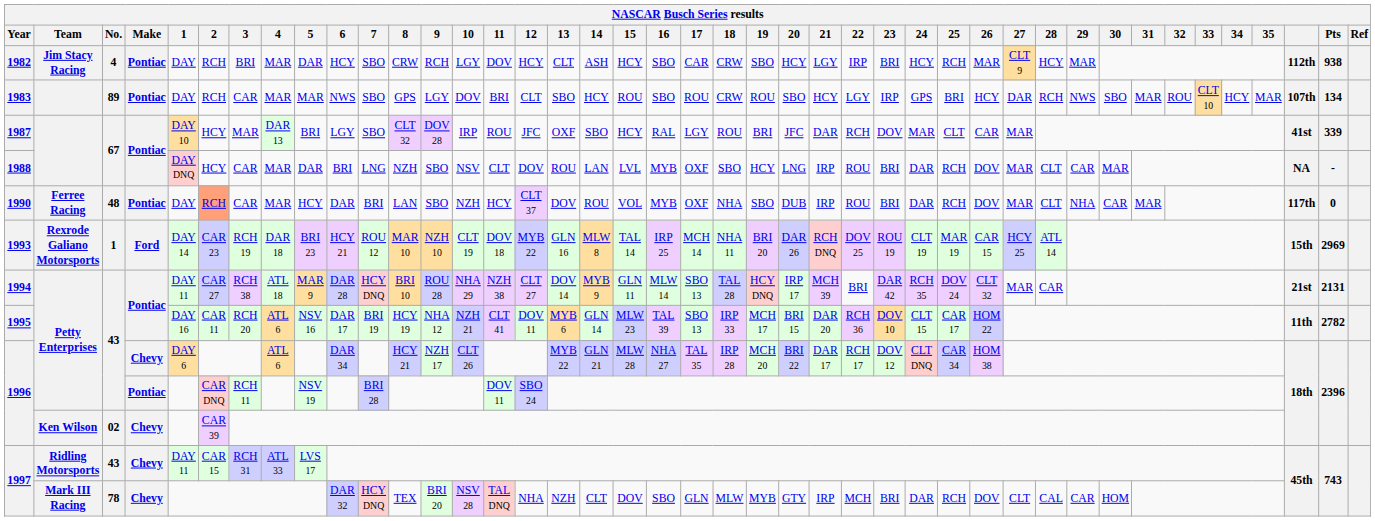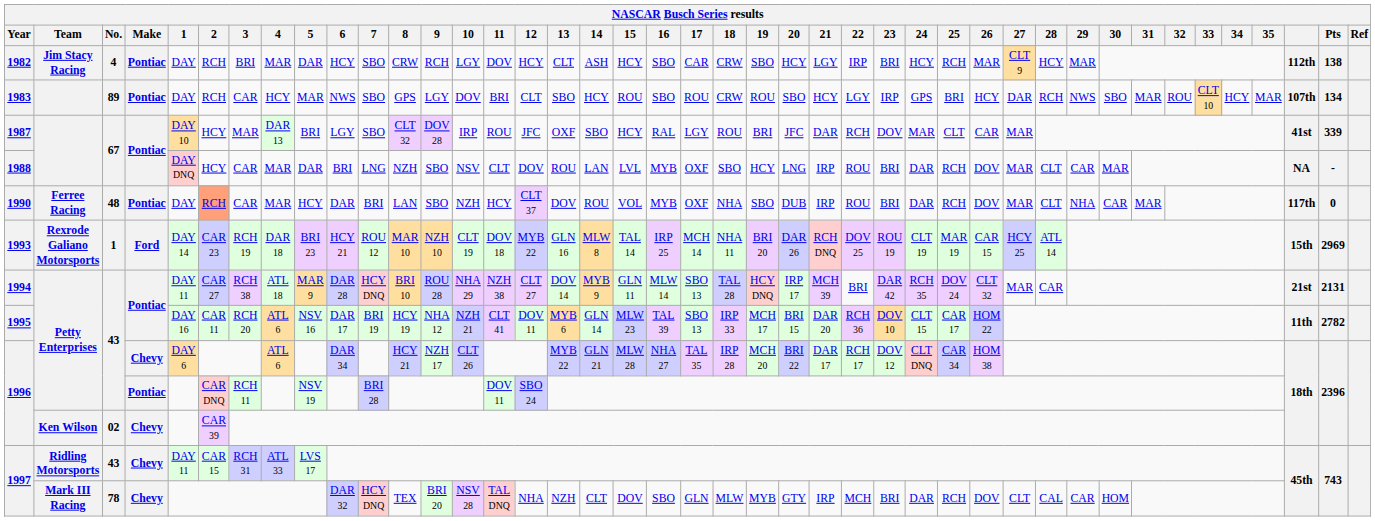 <table class="wikitable" style="text-align:center; font-size:75%">
 <tr>
 <th colspan=42><a href='#'>NASCAR</a> <a href='#'>Busch Series</a> results</th>
 </tr>
 <tr>
 <th>Year</th>
 <th>Team</th>
 <th>No.</th>
 <th>Make</th>
 <th>1</th>
 <th>2</th>
 <th>3</th>
 <th>4</th>
 <th>5</th>
 <th>6</th>
 <th>7</th>
 <th>8</th>
 <th>9</th>
 <th>10</th>
 <th>11</th>
 <th>12</th>
 <th>13</th>
 <th>14</th>
 <th>15</th>
 <th>16</th>
 <th>17</th>
 <th>18</th>
 <th>19</th>
 <th>20</th>
 <th>21</th>
 <th>22</th>
 <th>23</th>
 <th>24</th>
 <th>25</th>
 <th>26</th>
 <th>27</th>
 <th>28</th>
 <th>29</th>
 <th>30</th>
 <th>31</th>
 <th>32</th>
 <th>33</th>
 <th>34</th>
 <th>35</th>
 <th></th>
 <th>Pts</th>
 <th>Ref</th>
 </tr>
 <tr>
 <th><a href='#'>1982</a></th>
 <th><a href='#'>Jim Stacy Racing</a></th>
 <th>4</th>
 <th><a href='#'>Pontiac</a></th>
 <td><a href='#'>DAY</a></td>
 <td><a href='#'>RCH</a></td>
 <td><a href='#'>BRI</a></td>
 <td><a href='#'>MAR</a></td>
 <td><a href='#'>DAR</a></td>
 <td><a href='#'>HCY</a></td>
 <td><a href='#'>SBO</a></td>
 <td><a href='#'>CRW</a></td>
 <td><a href='#'>RCH</a></td>
 <td><a href='#'>LGY</a></td>
 <td><a href='#'>DOV</a></td>
 <td><a href='#'>HCY</a></td>
 <td><a href='#'>CLT</a></td>
 <td><a href='#'>ASH</a></td>
 <td><a href='#'>HCY</a></td>
 <td><a href='#'>SBO</a></td>
 <td><a href='#'>CAR</a></td>
 <td><a href='#'>CRW</a></td>
 <td><a href='#'>SBO</a></td>
 <td><a href='#'>HCY</a></td>
 <td><a href='#'>LGY</a></td>
 <td><a href='#'>IRP</a></td>
 <td><a href='#'>BRI</a></td>
 <td><a href='#'>HCY</a></td>
 <td><a href='#'>RCH</a></td>
 <td><a href='#'>MAR</a></td>
 <td style="background:#FFDF9F;"><a href='#'>CLT</a><br><small>9</small></td>
 <td><a href='#'>HCY</a></td>
 <td><a href='#'>MAR</a></td>
 <td colspan=6></td>
 <th>112th</th>
-<th>938</th>
+<th>138</th>
 <th></th>
 </tr>
 <tr>
 <th><a href='#'>1983</a></th>
 <th></th>
 <th>89</th>
 <th><a href='#'>Pontiac</a></th>
 <td><a href='#'>DAY</a></td>
 <td><a href='#'>RCH</a></td>
 <td><a href='#'>CAR</a></td>
-<td><a href='#'>MAR</a></td>
+<td><a href='#'>HCY</a></td>
 <td><a href='#'>MAR</a></td>
 <td><a href='#'>NWS</a></td>
 <td><a href='#'>SBO</a></td>
 <td><a href='#'>GPS</a></td>
 <td><a href='#'>LGY</a></td>
 <td><a href='#'>DOV</a></td>
 <td><a href='#'>BRI</a></td>
 <td><a href='#'>CLT</a></td>
 <td><a href='#'>SBO</a></td>
 <td><a href='#'>HCY</a></td>
 <td><a href='#'>ROU</a></td>
 <td><a href='#'>SBO</a></td>
 <td><a href='#'>ROU</a></td>
 <td><a href='#'>CRW</a></td>
 <td><a href='#'>ROU</a></td>
 <td><a href='#'>SBO</a></td>
 <td><a href='#'>HCY</a></td>
 <td><a href='#'>LGY</a></td>
 <td><a href='#'>IRP</a></td>
 <td><a href='#'>GPS</a></td>
 <td><a href='#'>BRI</a></td>
 <td><a href='#'>HCY</a></td>
 <td><a href='#'>DAR</a></td>
 <td><a href='#'>RCH</a></td>
 <td><a href='#'>NWS</a></td>
 <td><a href='#'>SBO</a></td>
 <td><a href='#'>MAR</a></td>
 <td><a href='#'>ROU</a></td>
 <td style="background:#FFDF9F;"><a href='#'>CLT</a><br><small>10</small></td>
 <td><a href='#'>HCY</a></td>
 <td><a href='#'>MAR</a></td>
 <th>107th</th>
 <th>134</th>
 <th></th>
 </tr>
 <tr>
 <th><a href='#'>1987</a></th>
 <th rowspan=2></th>
 <th rowspan=2>67</th>
 <th rowspan=2><a href='#'>Pontiac</a></th>
 <td style="background:#FFDF9F;"><a href='#'>DAY</a><br><small>10</small></td>
 <td><a href='#'>HCY</a></td>
 <td><a href='#'>MAR</a></td>
 <td style="background:#DFFFDF;"><a href='#'>DAR</a><br><small>13</small></td>
 <td><a href='#'>BRI</a></td>
 <td><a href='#'>LGY</a></td>
 <td><a href='#'>SBO</a></td>
 <td style="background:#EFCFFF;"><a href='#'>CLT</a><br><small>32</small></td>
 <td style="background:#EFCFFF;"><a href='#'>DOV</a><br><small>28</small></td>
 <td><a href='#'>IRP</a></td>
 <td><a href='#'>ROU</a></td>
 <td><a href='#'>JFC</a></td>
 <td><a href='#'>OXF</a></td>
 <td><a href='#'>SBO</a></td>
 <td><a href='#'>HCY</a></td>
 <td><a href='#'>RAL</a></td>
 <td><a href='#'>LGY</a></td>
 <td><a href='#'>ROU</a></td>
 <td><a href='#'>BRI</a></td>
 <td><a href='#'>JFC</a></td>
 <td><a href='#'>DAR</a></td>
 <td><a href='#'>RCH</a></td>
 <td><a href='#'>DOV</a></td>
 <td><a href='#'>MAR</a></td>
 <td><a href='#'>CLT</a></td>
 <td><a href='#'>CAR</a></td>
 <td><a href='#'>MAR</a></td>
 <td colspan=8></td>
 <th>41st</th>
 <th>339</th>
 <th></th>
 </tr>
 <tr>
 <th><a href='#'>1988</a></th>
 <td style="background:#FFCFCF;"><a href='#'>DAY</a><br><small>DNQ</small></td>
 <td><a href='#'>HCY</a></td>
 <td><a href='#'>CAR</a></td>
 <td><a href='#'>MAR</a></td>
 <td><a href='#'>DAR</a></td>
 <td><a href='#'>BRI</a></td>
 <td><a href='#'>LNG</a></td>
 <td><a href='#'>NZH</a></td>
 <td><a href='#'>SBO</a></td>
 <td><a href='#'>NSV</a></td>
 <td><a href='#'>CLT</a></td>
 <td><a href='#'>DOV</a></td>
 <td><a href='#'>ROU</a></td>
 <td><a href='#'>LAN</a></td>
 <td><a href='#'>LVL</a></td>
 <td><a href='#'>MYB</a></td>
 <td><a href='#'>OXF</a></td>
 <td><a href='#'>SBO</a></td>
 <td><a href='#'>HCY</a></td>
 <td><a href='#'>LNG</a></td>
 <td><a href='#'>IRP</a></td>
 <td><a href='#'>ROU</a></td>
 <td><a href='#'>BRI</a></td>
 <td><a href='#'>DAR</a></td>
 <td><a href='#'>RCH</a></td>
 <td><a href='#'>DOV</a></td>
 <td><a href='#'>MAR</a></td>
 <td><a href='#'>CLT</a></td>
 <td><a href='#'>CAR</a></td>
 <td><a href='#'>MAR</a></td>
 <td colspan=5></td>
 <th>NA</th>
 <th>-</th>
 <th></th>
 </tr>
 <tr>
 <th><a href='#'>1990</a></th>
 <th><a href='#'>Ferree Racing</a></th>
 <th>48</th>
 <th><a href='#'>Pontiac</a></th>
 <td><a href='#'>DAY</a></td>
 <td style="background: lightsalmon;"><a href='#'>RCH</a></td>
 <td><a href='#'>CAR</a></td>
 <td><a href='#'>MAR</a></td>
 <td><a href='#'>HCY</a></td>
 <td><a href='#'>DAR</a></td>
 <td><a href='#'>BRI</a></td>
 <td><a href='#'>LAN</a></td>
 <td><a href='#'>SBO</a></td>
 <td><a href='#'>NZH</a></td>
 <td><a href='#'>HCY</a></td>
 <td style="background:#EFCFFF;"><a href='#'>CLT</a><br><small>37</small></td>
 <td><a href='#'>DOV</a></td>
 <td><a href='#'>ROU</a></td>
 <td><a href='#'>VOL</a></td>
 <td><a href='#'>MYB</a></td>
 <td><a href='#'>OXF</a></td>
 <td><a href='#'>NHA</a></td>
 <td><a href='#'>SBO</a></td>
 <td><a href='#'>DUB</a></td>
 <td><a href='#'>IRP</a></td>
 <td><a href='#'>ROU</a></td>
 <td><a href='#'>BRI</a></td>
 <td><a href='#'>DAR</a></td>
 <td><a href='#'>RCH</a></td>
 <td><a href='#'>DOV</a></td>
 <td><a href='#'>MAR</a></td>
 <td><a href='#'>CLT</a></td>
 <td><a href='#'>NHA</a></td>
 <td><a href='#'>CAR</a></td>
 <td><a href='#'>MAR</a></td>
 <td colspan=4></td>
 <th>117th</th>
 <th>0</th>
 <th></th>
 </tr>
 <tr>
 <th><a href='#'>1993</a></th>
 <th><a href='#'>Rexrode Galiano Motorsports</a></th>
 <th>1</th>
 <th><a href='#'>Ford</a></th>
 <td style="background:#DFFFDF;"><a href='#'>DAY</a><br><small>14</small></td>
 <td style="background:#CFCFFF;"><a href='#'>CAR</a><br><small>23</small></td>
 <td style="background:#DFFFDF;"><a href='#'>RCH</a><br><small>19</small></td>
 <td style="background:#DFFFDF;"><a href='#'>DAR</a><br><small>18</small></td>
 <td style="background:#EFCFFF;"><a href='#'>BRI</a><br><small>23</small></td>
 <td style="background:#EFCFFF;"><a href='#'>HCY</a><br><small>21</small></td>
 <td style="background:#DFFFDF;"><a href='#'>ROU</a><br><small>12</small></td>
 <td style="background:#FFDF9F;"><a href='#'>MAR</a><br><small>10</small></td>
 <td style="background:#FFDF9F;"><a href='#'>NZH</a><br><small>10</small></td>
 <td style="background:#DFFFDF;"><a href='#'>CLT</a><br><small>19</small></td>
 <td style="background:#DFFFDF;"><a href='#'>DOV</a><br><small>18</small></td>
 <td style="background:#CFCFFF;"><a href='#'>MYB</a><br><small>22</small></td>
 <td style="background:#DFFFDF;"><a href='#'>GLN</a><br><small>16</small></td>
 <td style="background:#FFDF9F;"><a href='#'>MLW</a><br><small>8</small></td>
 <td style="background:#DFFFDF;"><a href='#'>TAL</a><br><small>14</small></td>
 <td style="background:#EFCFFF;"><a href='#'>IRP</a><br><small>25</small></td>
 <td style="background:#DFFFDF;"><a href='#'>MCH</a><br><small>14</small></td>
 <td style="background:#DFFFDF;"><a href='#'>NHA</a><br><small>11</small></td>
 <td style="background:#EFCFFF;"><a href='#'>BRI</a><br><small>20</small></td>
 <td style="background:#CFCFFF;"><a href='#'>DAR</a><br><small>26</small></td>
 <td style="background:#FFCFCF;"><a href='#'>RCH</a><br><small>DNQ</small></td>
 <td style="background:#EFCFFF;"><a href='#'>DOV</a><br><small>25</small></td>
 <td style="background:#EFCFFF;"><a href='#'>ROU</a><br><small>19</small></td>
 <td style="background:#DFFFDF;"><a href='#'>CLT</a><br><small>19</small></td>
 <td style="background:#DFFFDF;"><a href='#'>MAR</a><br><small>19</small></td>
 <td style="background:#DFFFDF;"><a href='#'>CAR</a><br><small>15</small></td>
 <td style="background:#CFCFFF;"><a href='#'>HCY</a><br><small>25</small></td>
 <td style="background:#DFFFDF;"><a href='#'>ATL</a><br><small>14</small></td>
 <td colspan=7></td>
 <th>15th</th>
 <th>2969</th>
 <th></th>
 </tr>
 <tr>
 <th><a href='#'>1994</a></th>
 <th rowspan=4><a href='#'>Petty Enterprises</a></th>
 <th rowspan=4>43</th>
 <th rowspan=2><a href='#'>Pontiac</a></th>
 <td style="background:#DFFFDF;"><a href='#'>DAY</a><br><small>11</small></td>
 <td style="background:#CFCFFF;"><a href='#'>CAR</a><br><small>27</small></td>
 <td style="background:#EFCFFF;"><a href='#'>RCH</a><br><small>38</small></td>
 <td style="background:#DFFFDF;"><a href='#'>ATL</a><br><small>18</small></td>
 <td style="background:#FFDF9F;"><a href='#'>MAR</a><br><small>9</small></td>
 <td style="background:#CFCFFF;"><a href='#'>DAR</a><br><small>28</small></td>
 <td style="background:#FFCFCF;"><a href='#'>HCY</a><br><small>DNQ</small></td>
 <td style="background:#FFDF9F;"><a href='#'>BRI</a><br><small>10</small></td>
 <td style="background:#CFCFFF;"><a href='#'>ROU</a><br><small>28</small></td>
 <td style="background:#EFCFFF;"><a href='#'>NHA</a><br><small>29</small></td>
 <td style="background:#EFCFFF;"><a href='#'>NZH</a><br><small>38</small></td>
 <td style="background:#EFCFFF;"><a href='#'>CLT</a><br><small>27</small></td>
 <td style="background:#DFFFDF;"><a href='#'>DOV</a><br><small>14</small></td>
 <td style="background:#FFDF9F;"><a href='#'>MYB</a><br><small>9</small></td>
 <td style="background:#DFFFDF;"><a href='#'>GLN</a><br><small>11</small></td>
 <td style="background:#DFFFDF;"><a href='#'>MLW</a><br><small>14</small></td>
 <td style="background:#DFFFDF;"><a href='#'>SBO</a><br><small>13</small></td>
 <td style="background:#CFCFFF;"><a href='#'>TAL</a><br><small>28</small></td>
 <td style="background:#FFCFCF;"><a href='#'>HCY</a><br><small>DNQ</small></td>
 <td style="background:#DFFFDF;"><a href='#'>IRP</a><br><small>17</small></td>
 <td style="background:#EFCFFF;"><a href='#'>MCH</a><br><small>39</small></td>
 <td><a href='#'>BRI</a></td>
 <td style="background:#EFCFFF;"><a href='#'>DAR</a><br><small>42</small></td>
 <td style="background:#EFCFFF;"><a href='#'>RCH</a><br><small>35</small></td>
 <td style="background:#EFCFFF;"><a href='#'>DOV</a><br><small>24</small></td>
 <td style="background:#EFCFFF;"><a href='#'>CLT</a><br><small>32</small></td>
 <td><a href='#'>MAR</a></td>
 <td><a href='#'>CAR</a></td>
 <td colspan=7></td>
 <th>21st</th>
 <th>2131</th>
 <th></th>
 </tr>
 <tr>
 <th><a href='#'>1995</a></th>
 <td style="background:#DFFFDF;"><a href='#'>DAY</a><br><small>16</small></td>
 <td style="background:#DFFFDF;"><a href='#'>CAR</a><br><small>11</small></td>
 <td style="background:#DFFFDF;"><a href='#'>RCH</a><br><small>20</small></td>
 <td style="background:#FFDF9F;"><a href='#'>ATL</a><br><small>6</small></td>
 <td style="background:#DFFFDF;"><a href='#'>NSV</a><br><small>16</small></td>
 <td style="background:#DFFFDF;"><a href='#'>DAR</a><br><small>17</small></td>
 <td style="background:#DFFFDF;"><a href='#'>BRI</a><br><small>19</small></td>
 <td style="background:#DFFFDF;"><a href='#'>HCY</a><br><small>19</small></td>
 <td style="background:#DFFFDF;"><a href='#'>NHA</a><br><small>12</small></td>
 <td style="background:#CFCFFF;"><a href='#'>NZH</a><br><small>21</small></td>
 <td style="background:#EFCFFF;"><a href='#'>CLT</a><br><small>41</small></td>
 <td style="background:#DFFFDF;"><a href='#'>DOV</a><br><small>11</small></td>
 <td style="background:#FFDF9F;"><a href='#'>MYB</a><br><small>6</small></td>
 <td style="background:#DFFFDF;"><a href='#'>GLN</a><br><small>14</small></td>
 <td style="background:#CFCFFF;"><a href='#'>MLW</a><br><small>23</small></td>
 <td style="background:#EFCFFF;"><a href='#'>TAL</a><br><small>39</small></td>
 <td style="background:#DFFFDF;"><a href='#'>SBO</a><br><small>13</small></td>
 <td style="background:#EFCFFF;"><a href='#'>IRP</a><br><small>33</small></td>
 <td style="background:#DFFFDF;"><a href='#'>MCH</a><br><small>17</small></td>
 <td style="background:#DFFFDF;"><a href='#'>BRI</a><br><small>15</small></td>
 <td style="background:#DFFFDF;"><a href='#'>DAR</a><br><small>20</small></td>
 <td style="background:#EFCFFF;"><a href='#'>RCH</a><br><small>36</small></td>
 <td style="background:#FFDF9F;"><a href='#'>DOV</a><br><small>10</small></td>
 <td style="background:#DFFFDF;"><a href='#'>CLT</a><br><small>15</small></td>
 <td style="background:#DFFFDF;"><a href='#'>CAR</a><br><small>17</small></td>
 <td style="background:#CFCFFF;"><a href='#'>HOM</a><br><small>22</small></td>
 <td colspan=9></td>
 <th>11th</th>
 <th>2782</th>
 <th></th>
 </tr>
 <tr>
 <th rowspan=3><a href='#'>1996</a></th>
 <th><a href='#'>Chevy</a></th>
 <td style="background:#FFDF9F;"><a href='#'>DAY</a><br><small>6</small></td>
 <td colspan=2></td>
 <td style="background:#FFDF9F;"><a href='#'>ATL</a><br><small>6</small></td>
 <td></td>
 <td style="background:#CFCFFF;"><a href='#'>DAR</a><br><small>34</small></td>
 <td></td>
 <td style="background:#CFCFFF;"><a href='#'>HCY</a><br><small>21</small></td>
 <td style="background:#DFFFDF;"><a href='#'>NZH</a><br><small>17</small></td>
 <td style="background:#CFCFFF;"><a href='#'>CLT</a><br><small>26</small></td>
 <td colspan=2></td>
 <td style="background:#CFCFFF;"><a href='#'>MYB</a><br><small>22</small></td>
 <td style="background:#CFCFFF;"><a href='#'>GLN</a><br><small>21</small></td>
 <td style="background:#CFCFFF;"><a href='#'>MLW</a><br><small>28</small></td>
 <td style="background:#CFCFFF;"><a href='#'>NHA</a><br><small>27</small></td>
 <td style="background:#EFCFFF;"><a href='#'>TAL</a><br><small>35</small></td>
 <td style="background:#EFCFFF;"><a href='#'>IRP</a><br><small>28</small></td>
 <td style="background:#DFFFDF;"><a href='#'>MCH</a><br><small>20</small></td>
 <td style="background:#CFCFFF;"><a href='#'>BRI</a><br><small>22</small></td>
 <td style="background:#DFFFDF;"><a href='#'>DAR</a><br><small>17</small></td>
 <td style="background:#DFFFDF;"><a href='#'>RCH</a><br><small>17</small></td>
 <td style="background:#DFFFDF;"><a href='#'>DOV</a><br><small>12</small></td>
 <td style="background:#FFCFCF;"><a href='#'>CLT</a><br><small>DNQ</small></td>
 <td style="background:#CFCFFF;"><a href='#'>CAR</a><br><small>34</small></td>
 <td style="background:#EFCFFF;"><a href='#'>HOM</a><br><small>38</small></td>
 <td colspan=9></td>
 <th rowspan=3>18th</th>
 <th rowspan=3>2396</th>
 <th rowspan=3></th>
 </tr>
 <tr>
 <th><a href='#'>Pontiac</a></th>
 <td></td>
 <td style="background:#FFCFCF;"><a href='#'>CAR</a><br><small>DNQ</small></td>
 <td style="background:#DFFFDF;"><a href='#'>RCH</a><br><small>11</small></td>
 <td></td>
 <td style="background:#DFFFDF;"><a href='#'>NSV</a><br><small>19</small></td>
 <td></td>
 <td style="background:#CFCFFF;"><a href='#'>BRI</a><br><small>28</small></td>
 <td colspan=3></td>
 <td style="background:#DFFFDF;"><a href='#'>DOV</a><br><small>11</small></td>
 <td style="background:#CFCFFF;"><a href='#'>SBO</a><br><small>24</small></td>
 <td colspan=23></td>
 </tr>
 <tr>
 <th><a href='#'>Ken Wilson</a></th>
 <th>02</th>
 <th><a href='#'>Chevy</a></th>
 <td></td>
 <td style="background:#EFCFFF;"><a href='#'>CAR</a><br><small>39</small></td>
 <td colspan=33></td>
 </tr>
 <tr>
 <th rowspan=2><a href='#'>1997</a></th>
 <th><a href='#'>Ridling Motorsports</a></th>
 <th>43</th>
 <th><a href='#'>Chevy</a></th>
 <td style="background:#DFFFDF;"><a href='#'>DAY</a><br><small>11</small></td>
 <td style="background:#DFFFDF;"><a href='#'>CAR</a><br><small>15</small></td>
 <td style="background:#CFCFFF;"><a href='#'>RCH</a><br><small>31</small></td>
 <td style="background:#CFCFFF;"><a href='#'>ATL</a><br><small>33</small></td>
 <td style="background:#DFFFDF;"><a href='#'>LVS</a><br><small>17</small></td>
 <td colspan=30></td>
 <th rowspan=2>45th</th>
 <th rowspan=2>743</th>
 <th rowspan=2></th>
 </tr>
 <tr>
 <th><a href='#'>Mark III Racing</a></th>
 <th>78</th>
 <th><a href='#'>Chevy</a></th>
 <td colspan=5></td>
 <td style="background:#CFCFFF;"><a href='#'>DAR</a><br><small>32</small></td>
 <td style="background:#FFCFCF;"><a href='#'>HCY</a><br><small>DNQ</small></td>
 <td><a href='#'>TEX</a></td>
 <td style="background:#DFFFDF;"><a href='#'>BRI</a><br><small>20</small></td>
 <td style="background:#EFCFFF;"><a href='#'>NSV</a><br><small>28</small></td>
 <td style="background:#FFCFCF;"><a href='#'>TAL</a><br><small>DNQ</small></td>
 <td><a href='#'>NHA</a></td>
 <td><a href='#'>NZH</a></td>
 <td><a href='#'>CLT</a></td>
 <td><a href='#'>DOV</a></td>
 <td><a href='#'>SBO</a></td>
 <td><a href='#'>GLN</a></td>
 <td><a href='#'>MLW</a></td>
 <td><a href='#'>MYB</a></td>
 <td><a href='#'>GTY</a></td>
 <td><a href='#'>IRP</a></td>
 <td><a href='#'>MCH</a></td>
 <td><a href='#'>BRI</a></td>
 <td><a href='#'>DAR</a></td>
 <td><a href='#'>RCH</a></td>
 <td><a href='#'>DOV</a></td>
 <td><a href='#'>CLT</a></td>
 <td><a href='#'>CAL</a></td>
 <td><a href='#'>CAR</a></td>
 <td><a href='#'>HOM</a></td>
 <td colspan=5></td>
 </tr>
 </table>
